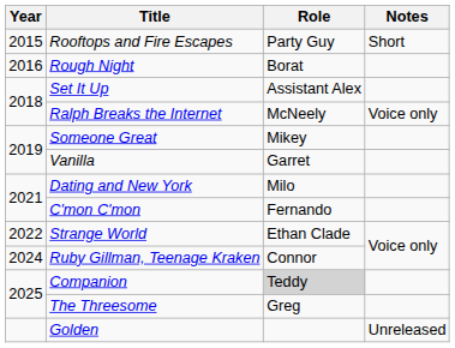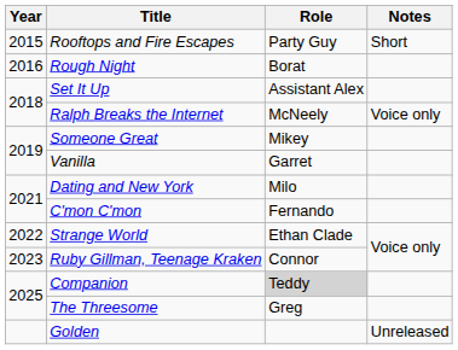 <table class="wikitable">
 <tr>
 <th>Year</th>
 <th>Title</th>
 <th>Role</th>
 <th>Notes</th>
 </tr>
 <tr>
 <td>2015</td>
 <td><em>Rooftops and Fire Escapes</em></td>
 <td>Party Guy</td>
 <td>Short</td>
 </tr>
 <tr>
 <td>2016</td>
 <td><em><a href='#'>Rough Night</a></em></td>
 <td>Borat</td>
 <td></td>
 </tr>
 <tr>
 <td rowspan=2>2018</td>
 <td><em><a href='#'>Set It Up</a></em></td>
 <td>Assistant Alex</td>
 <td></td>
 </tr>
 <tr>
 <td><em><a href='#'>Ralph Breaks the Internet</a></em></td>
 <td>McNeely</td>
 <td>Voice only</td>
 </tr>
 <tr>
 <td rowspan=2>2019</td>
 <td><em><a href='#'>Someone Great</a></em></td>
 <td>Mikey</td>
 <td></td>
 </tr>
 <tr>
 <td><em>Vanilla</em></td>
 <td>Garret</td>
 <td></td>
 </tr>
 <tr>
 <td rowspan=2>2021</td>
 <td><em><a href='#'>Dating and New York</a></em></td>
 <td>Milo</td>
 <td></td>
 </tr>
 <tr>
 <td><em><a href='#'>C'mon C'mon</a></em></td>
 <td>Fernando</td>
 <td></td>
 </tr>
 <tr>
 <td>2022</td>
 <td><em><a href='#'>Strange World</a></em></td>
 <td>Ethan Clade</td>
 <td rowspan=2>Voice only</td>
 </tr>
 <tr>
-<td>2024</td>
+<td>2023</td>
 <td><em><a href='#'>Ruby Gillman, Teenage Kraken</a></em></td>
 <td>Connor</td>
 </tr>
 <tr>
 <td rowspan=2>2025</td>
 <td><em><a href='#'>Companion</a></em></td>
 <td style="background: lightgrey;">Teddy</td>
 <td></td>
 </tr>
 <tr>
 <td><em><a href='#'>The Threesome</a></em></td>
 <td>Greg</td>
 <td></td>
 </tr>
 <tr>
 <td></td>
 <td><em><a href='#'>Golden</a></em></td>
 <td></td>
 <td>Unreleased</td>
 </tr>
 </table>
